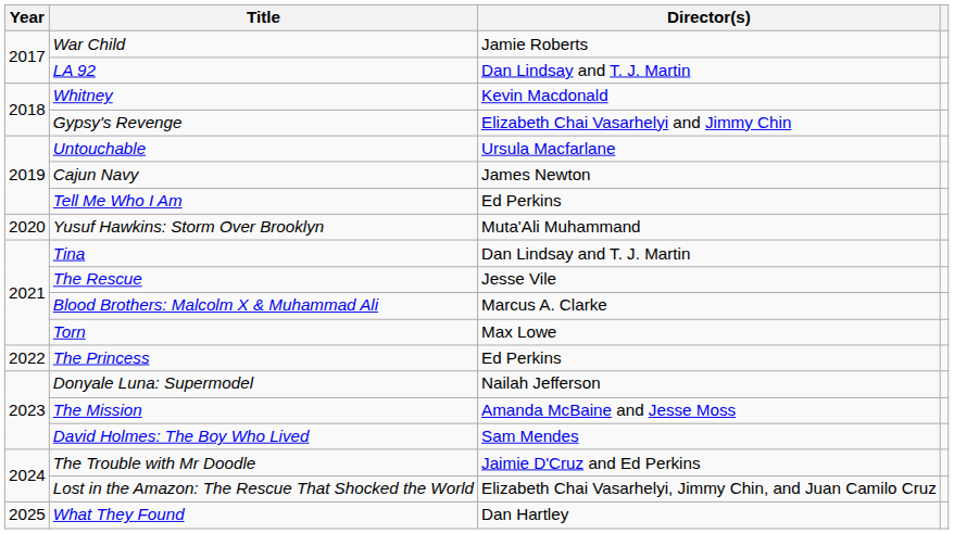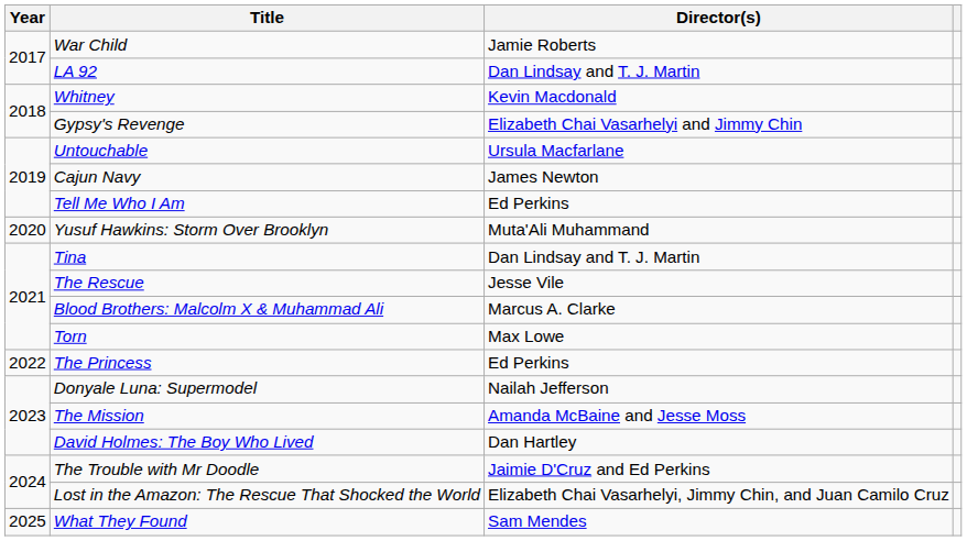 <table class="wikitable plainrowheaders sortable">
 <tr style="text-align:center;">
 <th>Year</th>
 <th>Title</th>
 <th>Director(s)</th>
 <th class="unsortable"></th>
 </tr>
 <tr>
 <td rowspan="2">2017</td>
 <td><em>War Child</em></td>
 <td>Jamie Roberts</td>
 <td></td>
 </tr>
 <tr>
 <td><em><a href='#'>LA 92</a></em></td>
 <td><a href='#'>Dan Lindsay</a> and <a href='#'>T. J. Martin</a></td>
 <td></td>
 </tr>
 <tr>
 <td rowspan="2">2018</td>
 <td><em><a href='#'>Whitney</a></em></td>
 <td><a href='#'>Kevin Macdonald</a></td>
 <td></td>
 </tr>
 <tr>
 <td><em>Gypsy's Revenge</em></td>
 <td><a href='#'>Elizabeth Chai Vasarhelyi</a> and <a href='#'>Jimmy Chin</a></td>
 <td></td>
 </tr>
 <tr>
 <td rowspan="3">2019</td>
 <td><em><a href='#'>Untouchable</a></em></td>
 <td><a href='#'>Ursula Macfarlane</a></td>
 <td></td>
 </tr>
 <tr>
 <td><em>Cajun Navy</em></td>
 <td>James Newton</td>
 <td></td>
 </tr>
 <tr>
 <td><em><a href='#'>Tell Me Who I Am</a></em></td>
 <td>Ed Perkins</td>
 <td></td>
 </tr>
 <tr>
 <td>2020</td>
 <td><em>Yusuf Hawkins: Storm Over Brooklyn</em></td>
 <td>Muta'Ali Muhammand</td>
 <td></td>
 </tr>
 <tr>
 <td rowspan="4">2021</td>
 <td><em><a href='#'>Tina</a></em></td>
 <td>Dan Lindsay and T. J. Martin</td>
 <td></td>
 </tr>
 <tr>
 <td><em><a href='#'>The Rescue</a></em></td>
 <td>Jesse Vile</td>
 <td></td>
 </tr>
 <tr>
 <td><em><a href='#'>Blood Brothers: Malcolm X & Muhammad Ali</a></em></td>
 <td>Marcus A. Clarke</td>
 <td></td>
 </tr>
 <tr>
 <td><em><a href='#'>Torn</a></em></td>
 <td>Max Lowe</td>
 <td></td>
 </tr>
 <tr>
 <td>2022</td>
 <td><em><a href='#'>The Princess</a></em></td>
 <td>Ed Perkins</td>
 <td></td>
 </tr>
 <tr>
 <td rowspan="3">2023</td>
 <td><em>Donyale Luna: Supermodel</em></td>
 <td>Nailah Jefferson</td>
 <td></td>
 </tr>
 <tr>
 <td><em><a href='#'>The Mission</a></em></td>
 <td><a href='#'>Amanda McBaine</a> and <a href='#'>Jesse Moss</a></td>
 <td></td>
 </tr>
 <tr>
 <td><em><a href='#'>David Holmes: The Boy Who Lived</a></em></td>
-<td><a href='#'>Sam Mendes</a></td>
+<td>Dan Hartley</td>
 <td></td>
 </tr>
 <tr>
 <td rowspan="2">2024</td>
 <td><em>The Trouble with Mr Doodle</em></td>
 <td><a href='#'>Jaimie D'Cruz</a> and Ed Perkins</td>
 <td></td>
 </tr>
 <tr>
 <td><em>Lost in the Amazon: The Rescue That Shocked the World</em></td>
 <td>Elizabeth Chai Vasarhelyi, Jimmy Chin, and Juan Camilo Cruz</td>
 <td></td>
 </tr>
 <tr>
 <td>2025</td>
 <td><em><a href='#'>What They Found</a></em></td>
-<td>Dan Hartley</td>
+<td><a href='#'>Sam Mendes</a></td>
 <td></td>
 </tr>
 </table>
